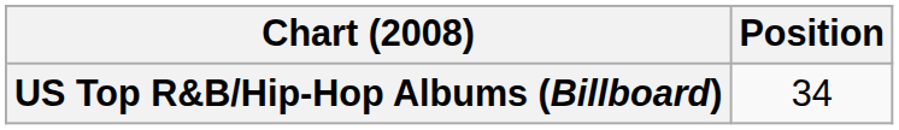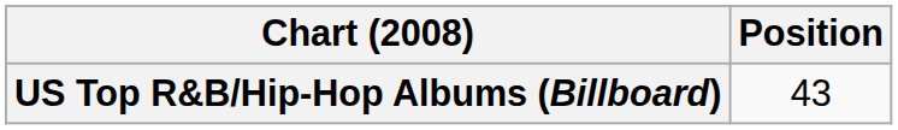 <table class="wikitable plainrowheaders" style="text-align:center">
 <tr>
 <th scope="col">Chart (2008)</th>
 <th scope="col">Position</th>
 </tr>
 <tr>
 <th scope="row">US Top R&B/Hip-Hop Albums (<em>Billboard</em>)</th>
-<td>34</td>
+<td>43</td>
 </tr>
 </table>
